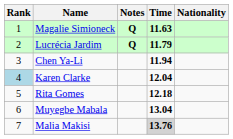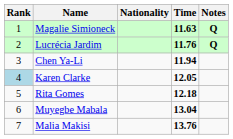 <table class="wikitable sortable" style="text-align:center">
 <tr>
 <th>Rank</th>
 <th>Name</th>
+<th>Nationality</th>
+<th>Time</th>
 <th>Notes</th>
-<th>Time</th>
-<th>Nationality</th>
 </tr>
 <tr bgcolor=ccffcc>
 <td>1</td>
 <td align=left><a href='#'>Magalie Simioneck</a></td>
+<td align=left></td>
+<td><strong>11.63</strong></td>
 <td><strong>Q</strong></td>
-<td><strong>11.63</strong></td>
-<td align=left></td>
 </tr>
 <tr bgcolor=ccffcc>
 <td>2</td>
 <td align=left><a href='#'>Lucrécia Jardim</a></td>
+<td align=left></td>
+<td><strong>11.76</strong></td>
 <td><strong>Q</strong></td>
-<td><strong>11.79</strong></td>
-<td align=left></td>
 </tr>
 <tr>
 <td>3</td>
 <td align=left><a href='#'>Chen Ya-Li</a></td>
+<td align=left></td>
+<td><strong>11.94</strong></td>
 <td></td>
-<td><strong>11.94</strong></td>
-<td align=left></td>
 </tr>
 <tr>
 <td style="background: lightblue;">4</td>
 <td align=left><a href='#'>Karen Clarke</a></td>
+<td align=left></td>
+<td><strong>12.05</strong></td>
 <td></td>
-<td><strong>12.04</strong></td>
-<td align=left></td>
 </tr>
 <tr>
 <td>5</td>
 <td align=left><a href='#'>Rita Gomes</a></td>
+<td align=left></td>
+<td><strong>12.18</strong></td>
 <td></td>
-<td><strong>12.18</strong></td>
-<td align=left></td>
 </tr>
 <tr>
 <td>6</td>
 <td align=left><a href='#'>Muyegbe Mabala</a></td>
+<td align=left></td>
+<td><strong>13.04</strong></td>
 <td></td>
-<td><strong>13.04</strong></td>
-<td align=left></td>
 </tr>
 <tr>
 <td>7</td>
 <td align=left><a href='#'>Malia Makisi</a></td>
+<td align=left></td>
+<td><strong>13.76</strong></td>
 <td></td>
-<td style="background: lightgrey;"><strong>13.76</strong></td>
-<td align=left></td>
 </tr>
 </table>
